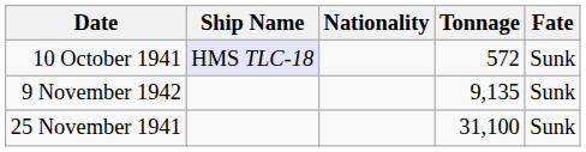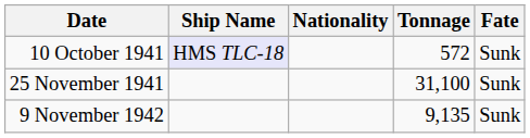 <table class="wikitable sortable">
 <tr>
 <th>Date</th>
 <th>Ship Name</th>
 <th>Nationality</th>
 <th>Tonnage</th>
 <th>Fate</th>
 </tr>
 <tr>
 <td align="right">10 October 1941</td>
 <td align="left" style="background: lavender;">HMS <em>TLC-18</em></td>
 <td align="left"></td>
 <td align="right">572</td>
 <td align="left">Sunk</td>
 </tr>
 <tr>
+<td align="right">25 November 1941</td>
+<td align="left"></td>
+<td align="left"></td>
+<td align="right">31,100</td>
+<td align="left">Sunk</td>
+</tr>
+<tr>
 <td align="right">9 November 1942</td>
 <td align="left"></td>
 <td align="left"></td>
 <td align="right">9,135</td>
 <td align="left">Sunk</td>
 </tr>
-<tr>
-<td align="right">25 November 1941</td>
-<td align="left"></td>
-<td align="left"></td>
-<td align="right">31,100</td>
-<td align="left">Sunk</td>
-</tr>
 </table>
